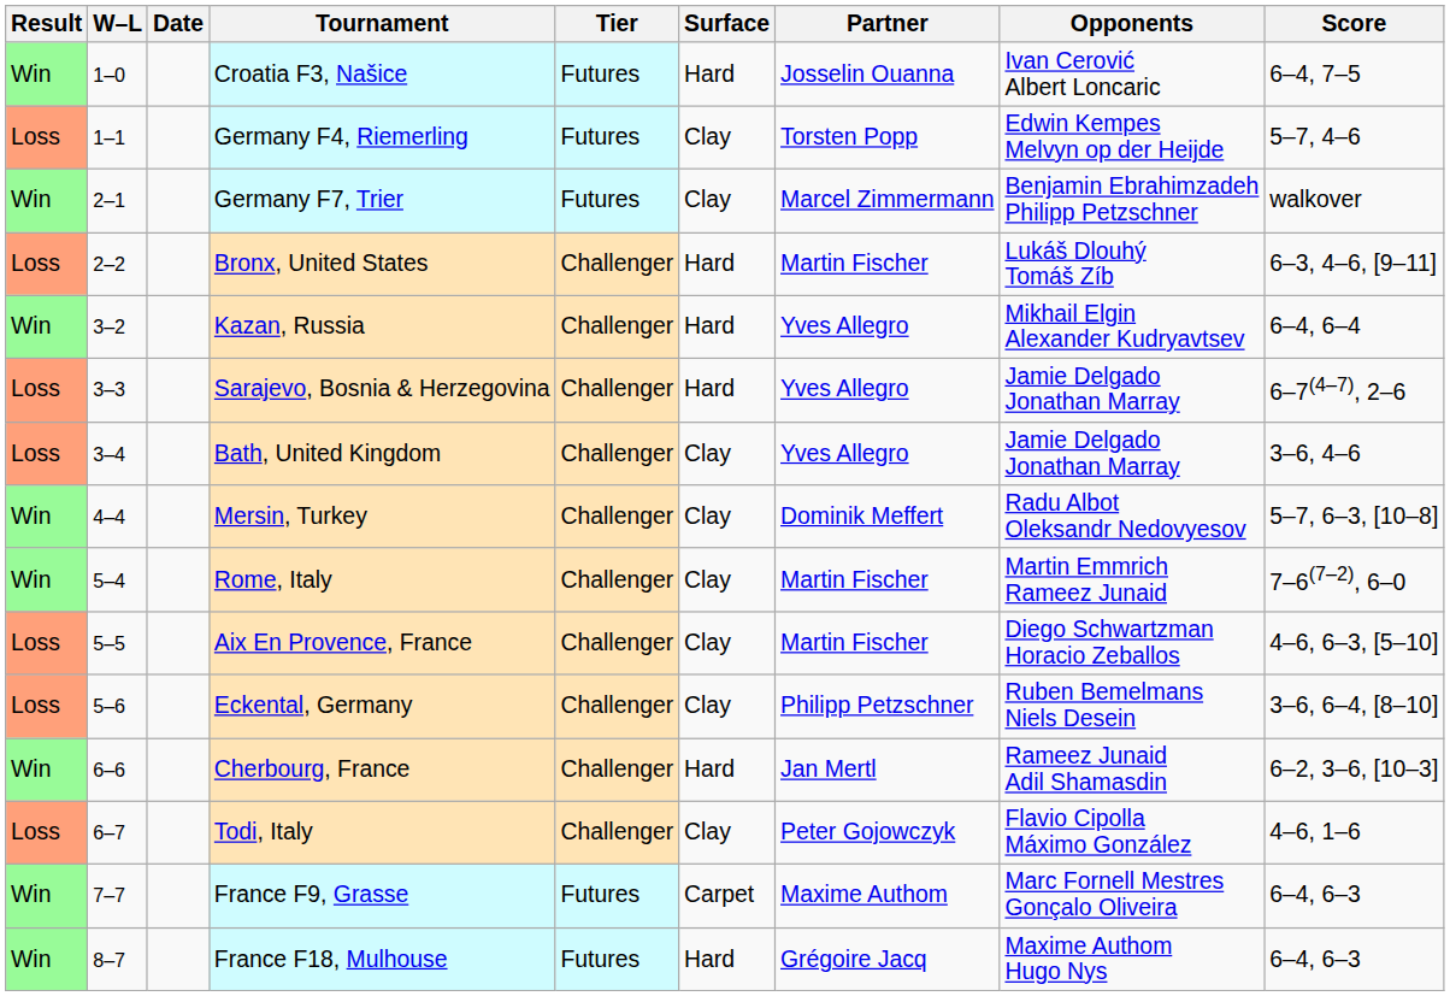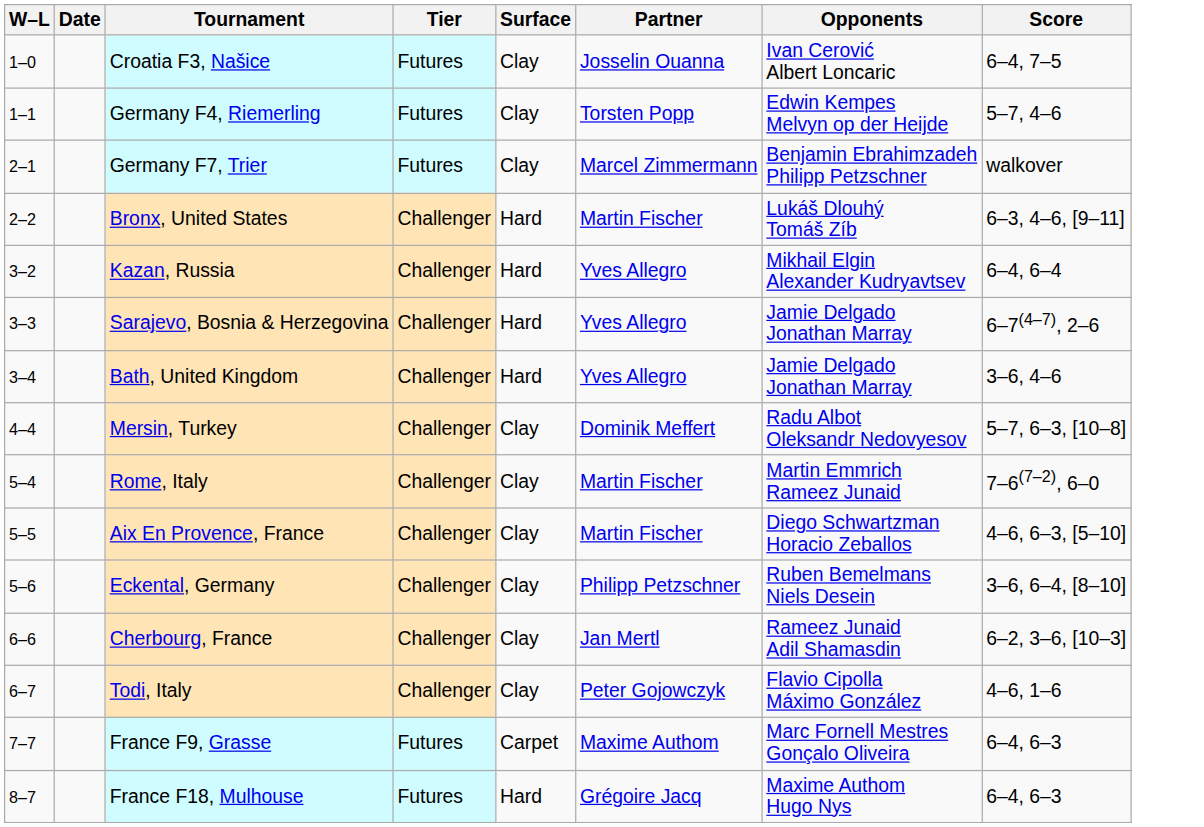 <table class="sortable wikitable">
 <tr>
-<th>Result</th>
 <th class="unsortable">W–L</th>
 <th>Date</th>
 <th>Tournament</th>
 <th>Tier</th>
 <th>Surface</th>
 <th>Partner</th>
 <th>Opponents</th>
 <th class="unsortable">Score</th>
 </tr>
 <tr>
-<td bgcolor=98FB98>Win</td>
 <td><small>1–0</small></td>
 <td></td>
 <td style="background:#cffcff;">Croatia F3, <a href='#'>Našice</a></td>
 <td style="background:#cffcff;">Futures</td>
-<td>Hard</td>
+<td>Clay</td>
 <td> <a href='#'>Josselin Ouanna</a></td>
 <td> <a href='#'>Ivan Cerović</a> <br>  Albert Loncaric</td>
 <td>6–4, 7–5</td>
 </tr>
 <tr>
-<td bgcolor=FFA07A>Loss</td>
 <td><small>1–1</small></td>
 <td></td>
 <td style="background:#cffcff;">Germany F4, <a href='#'>Riemerling</a></td>
 <td style="background:#cffcff;">Futures</td>
 <td>Clay</td>
 <td> <a href='#'>Torsten Popp</a></td>
 <td> <a href='#'>Edwin Kempes</a> <br>  <a href='#'>Melvyn op der Heijde</a></td>
 <td>5–7, 4–6</td>
 </tr>
 <tr>
-<td bgcolor=98FB98>Win</td>
 <td><small>2–1</small></td>
 <td></td>
 <td style="background:#cffcff;">Germany F7, <a href='#'>Trier</a></td>
 <td style="background:#cffcff;">Futures</td>
 <td>Clay</td>
 <td> <a href='#'>Marcel Zimmermann</a></td>
 <td> <a href='#'>Benjamin Ebrahimzadeh</a> <br>  <a href='#'>Philipp Petzschner</a></td>
 <td>walkover</td>
 </tr>
 <tr>
-<td bgcolor=FFA07A>Loss</td>
 <td><small>2–2</small></td>
 <td></td>
 <td style="background:moccasin;"><a href='#'>Bronx</a>, United States</td>
 <td style="background:moccasin;">Challenger</td>
 <td>Hard</td>
 <td> <a href='#'>Martin Fischer</a></td>
 <td> <a href='#'>Lukáš Dlouhý</a> <br>  <a href='#'>Tomáš Zíb</a></td>
 <td>6–3, 4–6, [9–11]</td>
 </tr>
 <tr>
-<td bgcolor=98FB98>Win</td>
 <td><small>3–2</small></td>
 <td></td>
 <td style="background:moccasin;"><a href='#'>Kazan</a>, Russia</td>
 <td style="background:moccasin;">Challenger</td>
 <td>Hard</td>
 <td> <a href='#'>Yves Allegro</a></td>
 <td> <a href='#'>Mikhail Elgin</a> <br>  <a href='#'>Alexander Kudryavtsev</a></td>
 <td>6–4, 6–4</td>
 </tr>
 <tr>
-<td bgcolor=FFA07A>Loss</td>
 <td><small>3–3</small></td>
 <td></td>
 <td style="background:moccasin;"><a href='#'>Sarajevo</a>, Bosnia & Herzegovina</td>
 <td style="background:moccasin;">Challenger</td>
 <td>Hard</td>
 <td> <a href='#'>Yves Allegro</a></td>
 <td> <a href='#'>Jamie Delgado</a> <br>  <a href='#'>Jonathan Marray</a></td>
 <td>6–7<sup>(4–7)</sup>, 2–6</td>
 </tr>
 <tr>
-<td bgcolor=FFA07A>Loss</td>
 <td><small>3–4</small></td>
 <td></td>
 <td style="background:moccasin;"><a href='#'>Bath</a>, United Kingdom</td>
 <td style="background:moccasin;">Challenger</td>
-<td>Clay</td>
+<td>Hard</td>
 <td> <a href='#'>Yves Allegro</a></td>
 <td> <a href='#'>Jamie Delgado</a> <br>  <a href='#'>Jonathan Marray</a></td>
 <td>3–6, 4–6</td>
 </tr>
 <tr>
-<td bgcolor=98FB98>Win</td>
 <td><small>4–4</small></td>
 <td></td>
 <td style="background:moccasin;"><a href='#'>Mersin</a>, Turkey</td>
 <td style="background:moccasin;">Challenger</td>
 <td>Clay</td>
 <td> <a href='#'>Dominik Meffert</a></td>
 <td> <a href='#'>Radu Albot</a> <br>  <a href='#'>Oleksandr Nedovyesov</a></td>
 <td>5–7, 6–3, [10–8]</td>
 </tr>
 <tr>
-<td bgcolor=98FB98>Win</td>
 <td><small>5–4</small></td>
 <td></td>
 <td style="background:moccasin;"><a href='#'>Rome</a>, Italy</td>
 <td style="background:moccasin;">Challenger</td>
 <td>Clay</td>
 <td> <a href='#'>Martin Fischer</a></td>
 <td> <a href='#'>Martin Emmrich</a> <br>  <a href='#'>Rameez Junaid</a></td>
 <td>7–6<sup>(7–2)</sup>, 6–0</td>
 </tr>
 <tr>
-<td bgcolor=FFA07A>Loss</td>
 <td><small>5–5</small></td>
 <td></td>
 <td style="background:moccasin;"><a href='#'>Aix En Provence</a>, France</td>
 <td style="background:moccasin;">Challenger</td>
 <td>Clay</td>
 <td> <a href='#'>Martin Fischer</a></td>
 <td> <a href='#'>Diego Schwartzman</a> <br>  <a href='#'>Horacio Zeballos</a></td>
 <td>4–6, 6–3, [5–10]</td>
 </tr>
 <tr>
-<td bgcolor=FFA07A>Loss</td>
 <td><small>5–6</small></td>
 <td></td>
 <td style="background:moccasin;"><a href='#'>Eckental</a>, Germany</td>
 <td style="background:moccasin;">Challenger</td>
 <td>Clay</td>
 <td> <a href='#'>Philipp Petzschner</a></td>
 <td> <a href='#'>Ruben Bemelmans</a> <br>  <a href='#'>Niels Desein</a></td>
 <td>3–6, 6–4, [8–10]</td>
 </tr>
 <tr>
-<td bgcolor=98FB98>Win</td>
 <td><small>6–6</small></td>
 <td></td>
 <td style="background:moccasin;"><a href='#'>Cherbourg</a>, France</td>
 <td style="background:moccasin;">Challenger</td>
-<td>Hard</td>
+<td>Clay</td>
 <td> <a href='#'>Jan Mertl</a></td>
 <td> <a href='#'>Rameez Junaid</a> <br>  <a href='#'>Adil Shamasdin</a></td>
 <td>6–2, 3–6, [10–3]</td>
 </tr>
 <tr>
-<td bgcolor=FFA07A>Loss</td>
 <td><small>6–7</small></td>
 <td></td>
 <td style="background:moccasin;"><a href='#'>Todi</a>, Italy</td>
 <td style="background:moccasin;">Challenger</td>
 <td>Clay</td>
 <td> <a href='#'>Peter Gojowczyk</a></td>
 <td> <a href='#'>Flavio Cipolla</a> <br>  <a href='#'>Máximo González</a></td>
 <td>4–6, 1–6</td>
 </tr>
 <tr>
-<td bgcolor=98FB98>Win</td>
 <td><small>7–7</small></td>
 <td></td>
 <td style="background:#cffcff;">France F9, <a href='#'>Grasse</a></td>
 <td style="background:#cffcff;">Futures</td>
 <td>Carpet</td>
 <td> <a href='#'>Maxime Authom</a></td>
 <td> <a href='#'>Marc Fornell Mestres</a> <br>  <a href='#'>Gonçalo Oliveira</a></td>
 <td>6–4, 6–3</td>
 </tr>
 <tr>
-<td bgcolor=98FB98>Win</td>
 <td><small>8–7</small></td>
 <td></td>
 <td style="background:#cffcff;">France F18, <a href='#'>Mulhouse</a></td>
 <td style="background:#cffcff;">Futures</td>
 <td>Hard</td>
 <td> <a href='#'>Grégoire Jacq</a></td>
 <td> <a href='#'>Maxime Authom</a> <br>  <a href='#'>Hugo Nys</a></td>
 <td>6–4, 6–3</td>
 </tr>
 </table>
